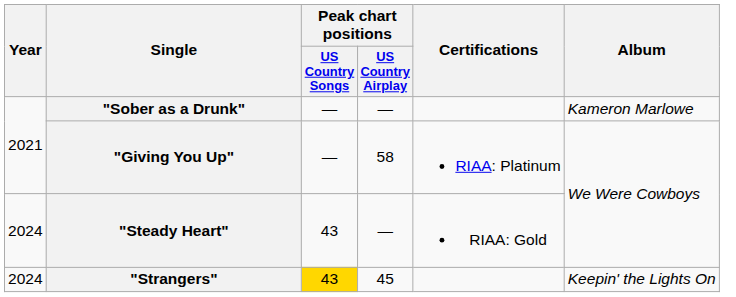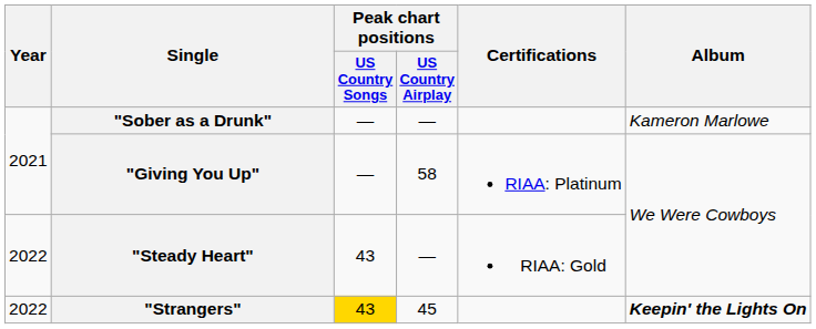 <table class="wikitable plainrowheaders" style="text-align:center;">
 <tr>
 <th rowspan="2">Year</th>
 <th rowspan="2" style="width:16em;">Single</th>
 <th colspan="2">Peak chart positions</th>
 <th rowspan="2">Certifications</th>
 <th rowspan="2">Album</th>
 </tr>
 <tr style="font-size:smaller;">
 <th width="45"><a href='#'>US Country Songs</a><br></th>
 <th width="45"><a href='#'>US Country Airplay</a><br></th>
 </tr>
 <tr>
 <td rowspan="2">2021</td>
 <th scope="row">"Sober as a Drunk"</th>
 <td>—</td>
 <td>—</td>
 <td></td>
 <td align="left"><em>Kameron Marlowe</em></td>
 </tr>
 <tr>
 <th scope="row">"Giving You Up"</th>
 <td>—</td>
 <td>58</td>
 <td><br><ul><li><a href='#'>RIAA</a>: Platinum</li></ul></td>
 <td align="left" rowspan="2"><em>We Were Cowboys</em></td>
 </tr>
 <tr>
-<td>2024</td>
+<td>2022</td>
 <th scope="row">"Steady Heart"</th>
 <td>43</td>
 <td>—</td>
 <td><br><ul><li>RIAA: Gold</li></ul></td>
 </tr>
 <tr>
-<td>2024</td>
+<td>2022</td>
 <th scope="row">"Strangers"<br></th>
 <td style="background: gold;">43</td>
 <td>45</td>
 <td></td>
-<td align="left"><em>Keepin' the Lights On</em></td>
+<td align="left"><strong><em>Keepin' the Lights On</em></strong></td>
 </tr>
 </table>
